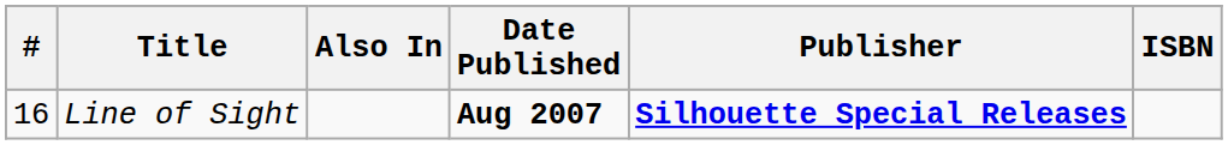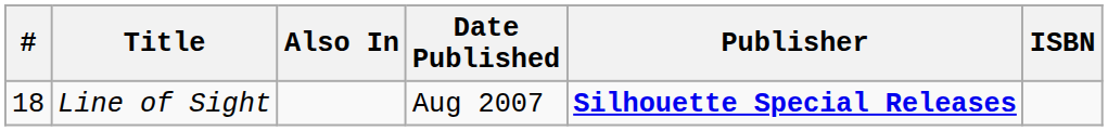 <table class="wikitable">
 <tr>
 <th>#</th>
 <th>Title</th>
 <th>Also In</th>
 <th>Date<br>Published</th>
 <th>Publisher</th>
 <th>ISBN</th>
 </tr>
 <tr>
-<td>16</td>
+<td>18</td>
 <td><em>Line of Sight</em></td>
 <td></td>
-<td><strong>Aug 2007</strong></td>
+<td>Aug 2007</td>
 <td><strong><a href='#'>Silhouette Special Releases</a></strong></td>
 <td></td>
 </tr>
 </table>
